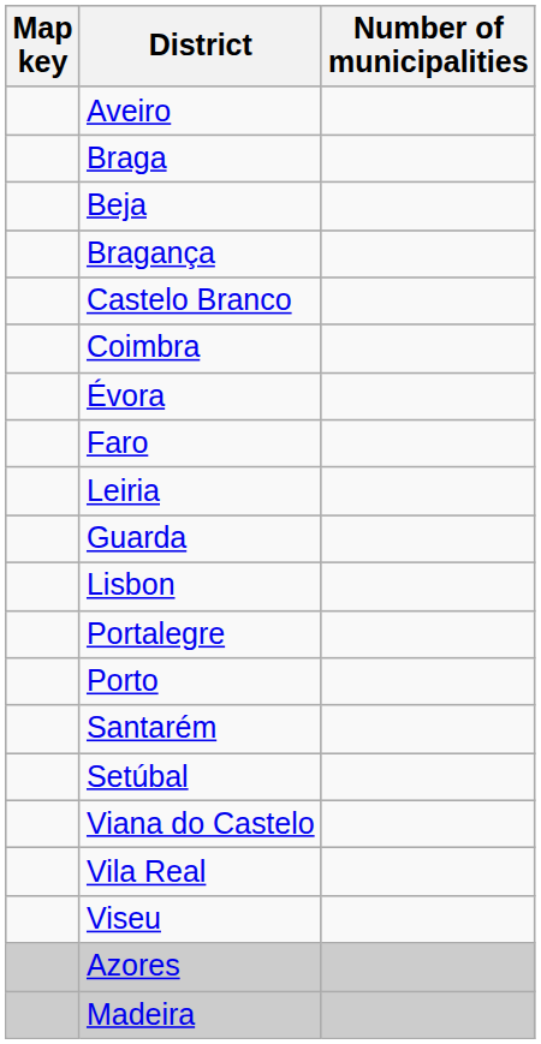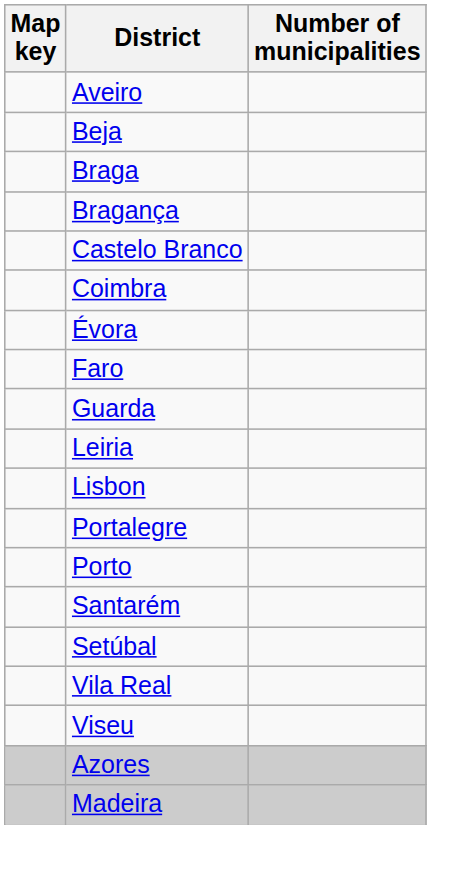 <table class="wikitable sortable">
 <tr>
 <th>Map<br>key</th>
 <th>District</th>
 <th>Number of<br>municipalities</th>
 </tr>
 <tr>
 <td></td>
 <td><a href='#'>Aveiro</a></td>
 <td></td>
 </tr>
 <tr>
 <td></td>
-<td><a href='#'>Braga</a></td>
+<td><a href='#'>Beja</a></td>
 <td></td>
 </tr>
 <tr>
 <td></td>
-<td><a href='#'>Beja</a></td>
+<td><a href='#'>Braga</a></td>
 <td></td>
 </tr>
 <tr>
 <td></td>
 <td><a href='#'>Bragança</a></td>
 <td></td>
 </tr>
 <tr>
 <td></td>
 <td><a href='#'>Castelo Branco</a></td>
 <td></td>
 </tr>
 <tr>
 <td></td>
 <td><a href='#'>Coimbra</a></td>
 <td></td>
 </tr>
 <tr>
 <td></td>
 <td><a href='#'>Évora</a></td>
 <td></td>
 </tr>
 <tr>
 <td></td>
 <td><a href='#'>Faro</a></td>
 <td></td>
 </tr>
 <tr>
 <td></td>
-<td><a href='#'>Leiria</a></td>
+<td><a href='#'>Guarda</a></td>
 <td></td>
 </tr>
 <tr>
 <td></td>
-<td><a href='#'>Guarda</a></td>
+<td><a href='#'>Leiria</a></td>
 <td></td>
 </tr>
 <tr>
 <td></td>
 <td><a href='#'>Lisbon</a></td>
 <td></td>
 </tr>
 <tr>
 <td></td>
 <td><a href='#'>Portalegre</a></td>
 <td></td>
 </tr>
 <tr>
 <td></td>
 <td><a href='#'>Porto</a></td>
 <td></td>
 </tr>
 <tr>
 <td></td>
 <td><a href='#'>Santarém</a></td>
 <td></td>
 </tr>
 <tr>
 <td></td>
 <td><a href='#'>Setúbal</a></td>
 <td></td>
 </tr>
 <tr>
 <td></td>
-<td><a href='#'>Viana do Castelo</a></td>
-<td></td>
-</tr>
-<tr>
-<td></td>
 <td><a href='#'>Vila Real</a></td>
 <td></td>
 </tr>
 <tr>
 <td></td>
 <td><a href='#'>Viseu</a></td>
 <td></td>
 </tr>
 <tr bgcolor="#CCCCCC">
 <td></td>
 <td><a href='#'>Azores</a></td>
 <td></td>
 </tr>
 <tr bgcolor="#CCCCCC">
 <td></td>
 <td><a href='#'>Madeira</a></td>
 <td></td>
 </tr>
 </table>
